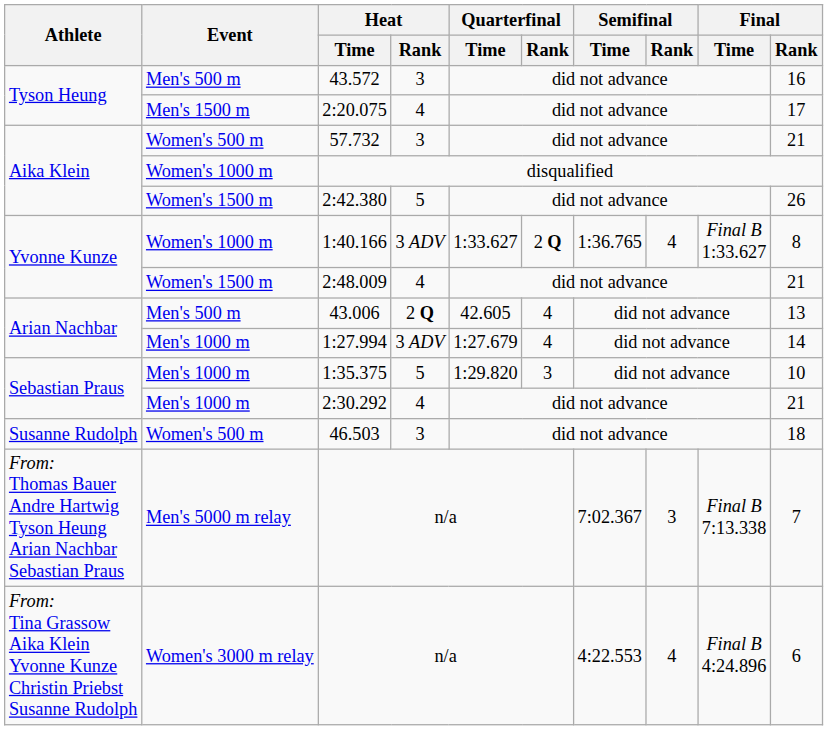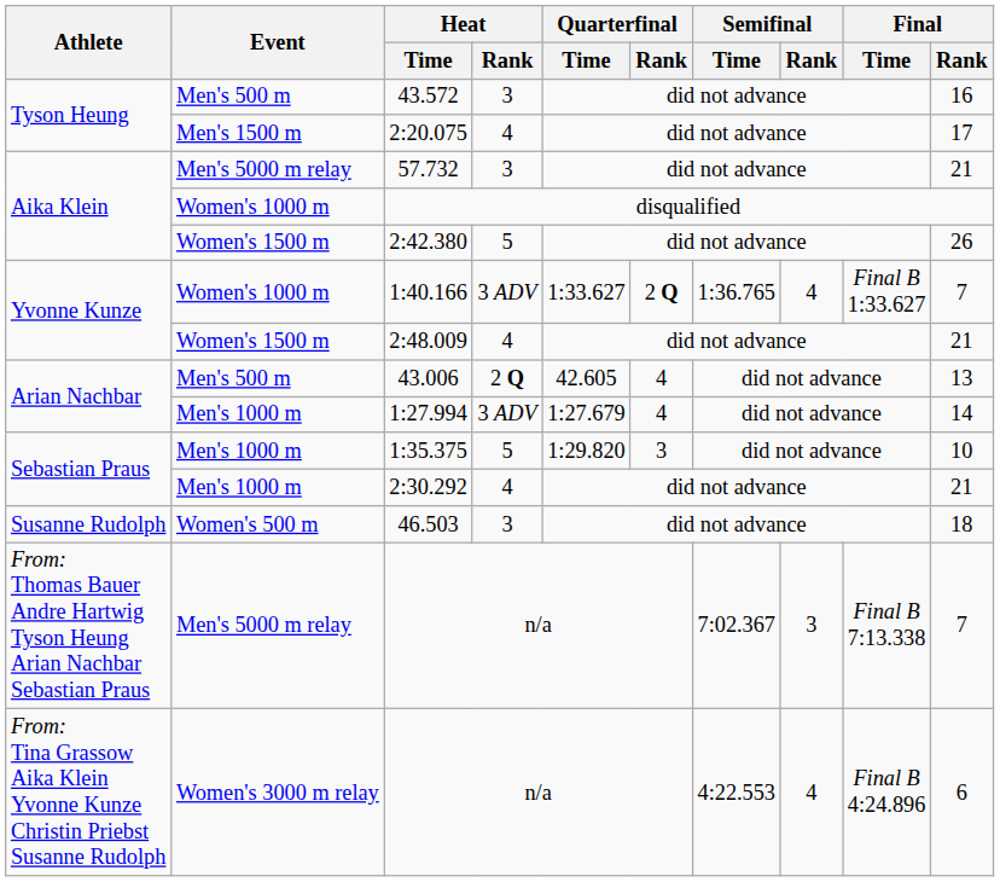 <table class="wikitable" style="font-size:90%">
 <tr>
 <th rowspan="2">Athlete</th>
 <th rowspan="2">Event</th>
 <th colspan="2">Heat</th>
 <th colspan="2">Quarterfinal</th>
 <th colspan="2">Semifinal</th>
 <th colspan="2">Final</th>
 </tr>
 <tr>
 <th>Time</th>
 <th>Rank</th>
 <th>Time</th>
 <th>Rank</th>
 <th>Time</th>
 <th>Rank</th>
 <th>Time</th>
 <th>Rank</th>
 </tr>
 <tr>
 <td rowspan=2><a href='#'>Tyson Heung</a></td>
 <td><a href='#'>Men's 500 m</a></td>
 <td align="center">43.572</td>
 <td align="center">3</td>
 <td colspan=5 align="center">did not advance</td>
 <td align="center">16</td>
 </tr>
 <tr>
 <td><a href='#'>Men's 1500 m</a></td>
 <td align="center">2:20.075</td>
 <td align="center">4</td>
 <td colspan=5 align="center">did not advance</td>
 <td align="center">17</td>
 </tr>
 <tr>
 <td rowspan=3><a href='#'>Aika Klein</a></td>
-<td><a href='#'>Women's 500 m</a></td>
+<td><a href='#'>Men's 5000 m relay</a></td>
 <td align="center">57.732</td>
 <td align="center">3</td>
 <td colspan=5 align="center">did not advance</td>
 <td align="center">21</td>
 </tr>
 <tr>
 <td><a href='#'>Women's 1000 m</a></td>
 <td colspan=8 align="center">disqualified</td>
 </tr>
 <tr>
 <td><a href='#'>Women's 1500 m</a></td>
 <td align="center">2:42.380</td>
 <td align="center">5</td>
 <td colspan=5 align="center">did not advance</td>
 <td align="center">26</td>
 </tr>
 <tr>
 <td rowspan=2><a href='#'>Yvonne Kunze</a></td>
 <td><a href='#'>Women's 1000 m</a></td>
 <td align="center">1:40.166</td>
 <td align="center">3 <em>ADV</em></td>
 <td align="center">1:33.627</td>
 <td align="center">2 <strong>Q</strong></td>
 <td align="center">1:36.765</td>
 <td align="center">4</td>
 <td align="center"><em>Final B</em> <br>1:33.627</td>
-<td align="center">8</td>
+<td align="center">7</td>
 </tr>
 <tr>
 <td><a href='#'>Women's 1500 m</a></td>
 <td align="center">2:48.009</td>
 <td align="center">4</td>
 <td colspan=5 align="center">did not advance</td>
 <td align="center">21</td>
 </tr>
 <tr>
 <td rowspan=2><a href='#'>Arian Nachbar</a></td>
 <td><a href='#'>Men's 500 m</a></td>
 <td align="center">43.006</td>
 <td align="center">2 <strong>Q</strong></td>
 <td align="center">42.605</td>
 <td align="center">4</td>
 <td colspan=3 align="center">did not advance</td>
 <td align="center">13</td>
 </tr>
 <tr>
 <td><a href='#'>Men's 1000 m</a></td>
 <td align="center">1:27.994</td>
 <td align="center">3 <em>ADV</em></td>
 <td align="center">1:27.679</td>
 <td align="center">4</td>
 <td colspan=3 align="center">did not advance</td>
 <td align="center">14</td>
 </tr>
 <tr>
 <td rowspan=2><a href='#'>Sebastian Praus</a></td>
 <td><a href='#'>Men's 1000 m</a></td>
 <td align="center">1:35.375</td>
 <td align="center">5</td>
 <td align="center">1:29.820</td>
 <td align="center">3</td>
 <td colspan=3 align="center">did not advance</td>
 <td align="center">10</td>
 </tr>
 <tr>
 <td><a href='#'>Men's 1000 m</a></td>
 <td align="center">2:30.292</td>
 <td align="center">4</td>
 <td colspan=5 align="center">did not advance</td>
 <td align="center">21</td>
 </tr>
 <tr>
 <td><a href='#'>Susanne Rudolph</a></td>
 <td><a href='#'>Women's 500 m</a></td>
 <td align="center">46.503</td>
 <td align="center">3</td>
 <td colspan=5 align="center">did not advance</td>
 <td align="center">18</td>
 </tr>
 <tr>
 <td><em>From:</em><br><a href='#'>Thomas Bauer</a><br><a href='#'>Andre Hartwig</a><br><a href='#'>Tyson Heung</a><br><a href='#'>Arian Nachbar</a><br><a href='#'>Sebastian Praus</a></td>
 <td><a href='#'>Men's 5000 m relay</a></td>
 <td colspan=4 align="center">n/a</td>
 <td align="center">7:02.367</td>
 <td align="center">3</td>
 <td align="center"><em>Final B</em> <br>7:13.338</td>
 <td align="center">7</td>
 </tr>
 <tr>
 <td><em>From:</em><br><a href='#'>Tina Grassow</a><br><a href='#'>Aika Klein</a><br><a href='#'>Yvonne Kunze</a><br><a href='#'>Christin Priebst</a><br><a href='#'>Susanne Rudolph</a></td>
 <td><a href='#'>Women's 3000 m relay</a></td>
 <td colspan=4 align="center">n/a</td>
 <td align="center">4:22.553</td>
 <td align="center">4</td>
 <td align="center"><em>Final B</em> <br>4:24.896</td>
 <td align="center">6</td>
 </tr>
 </table>
